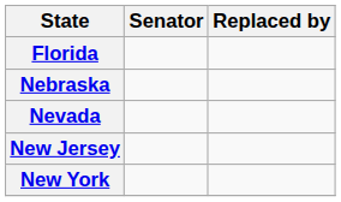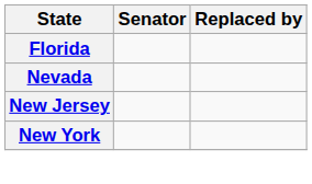 <table class="wikitable sortable plainrowheaders">
 <tr>
 <th scope="col">State</th>
 <th scope="col">Senator</th>
 <th scope="col">Replaced by</th>
 </tr>
 <tr>
 <th><a href='#'>Florida</a></th>
-<td></td>
-<td></td>
-</tr>
-<tr>
-<th><a href='#'>Nebraska</a></th>
 <td></td>
 <td></td>
 </tr>
 <tr>
 <th><a href='#'>Nevada</a></th>
 <td></td>
 <td></td>
 </tr>
 <tr>
 <th><a href='#'>New Jersey</a></th>
 <td></td>
 <td></td>
 </tr>
 <tr>
 <th><a href='#'>New York</a></th>
 <td></td>
 <td></td>
 </tr>
 <tr>
 </tr>
 </table>
